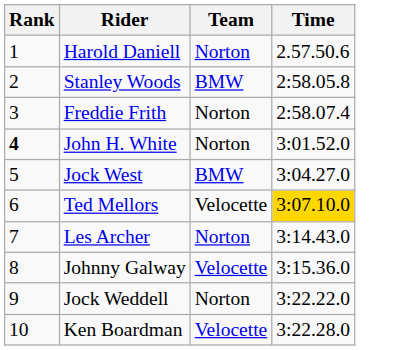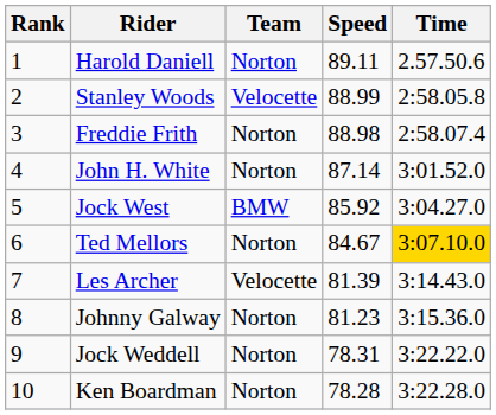 <table class="wikitable">
 <tr style="background:#efefef;">
 <th>Rank</th>
 <th>Rider</th>
 <th>Team</th>
+<th>Speed</th>
 <th>Time</th>
 </tr>
 <tr>
 <td>1</td>
 <td> <a href='#'>Harold Daniell</a></td>
 <td><a href='#'>Norton</a></td>
+<td>89.11</td>
 <td>2.57.50.6</td>
 </tr>
 <tr>
 <td>2</td>
 <td> <a href='#'>Stanley Woods</a></td>
-<td><a href='#'>BMW</a></td>
+<td><a href='#'>Velocette</a></td>
+<td>88.99</td>
 <td>2:58.05.8</td>
 </tr>
 <tr>
 <td>3</td>
 <td> <a href='#'>Freddie Frith</a></td>
 <td>Norton</td>
+<td>88.98</td>
 <td>2:58.07.4</td>
 </tr>
 <tr>
-<td><strong>4</strong></td>
+<td>4</td>
 <td> <a href='#'>John H. White</a></td>
 <td>Norton</td>
+<td>87.14</td>
 <td>3:01.52.0</td>
 </tr>
 <tr>
 <td>5</td>
 <td> <a href='#'>Jock West</a></td>
 <td><a href='#'>BMW</a></td>
+<td>85.92</td>
 <td>3:04.27.0</td>
 </tr>
 <tr>
 <td>6</td>
 <td> <a href='#'>Ted Mellors</a></td>
-<td>Velocette</td>
+<td>Norton</td>
+<td>84.67</td>
 <td style="background: gold;">3:07.10.0</td>
 </tr>
 <tr>
 <td>7</td>
 <td> <a href='#'>Les Archer</a></td>
-<td><a href='#'>Norton</a></td>
+<td>Velocette</td>
+<td>81.39</td>
 <td>3:14.43.0</td>
 </tr>
 <tr>
 <td>8</td>
 <td> Johnny Galway</td>
-<td><a href='#'>Velocette</a></td>
+<td>Norton</td>
+<td>81.23</td>
 <td>3:15.36.0</td>
 </tr>
 <tr>
 <td>9</td>
 <td> Jock Weddell</td>
 <td>Norton</td>
+<td>78.31</td>
 <td>3:22.22.0</td>
 </tr>
 <tr>
 <td>10</td>
 <td> Ken Boardman</td>
-<td><a href='#'>Velocette</a></td>
+<td>Norton</td>
+<td>78.28</td>
 <td>3:22.28.0</td>
 </tr>
 </table>
